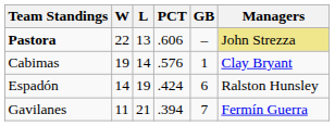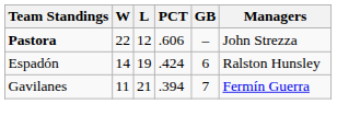 <table class="wikitable">
 <tr>
 <th>Team Standings</th>
 <th>W</th>
 <th>L</th>
 <th>PCT</th>
 <th>GB</th>
 <th>Managers</th>
 </tr>
 <tr>
 <td><strong>Pastora</strong></td>
 <td>22</td>
-<td>13</td>
+<td>12</td>
 <td>.606</td>
 <td>  –</td>
-<td style="background: khaki;">John Strezza</td>
-</tr>
-<tr>
-<td>Cabimas</td>
-<td>19</td>
-<td>14</td>
-<td>.576</td>
-<td>  1</td>
-<td><a href='#'>Clay Bryant</a></td>
+<td>John Strezza</td>
 </tr>
 <tr>
 <td>Espadón</td>
 <td>14</td>
 <td>19</td>
 <td>.424</td>
 <td>  6</td>
 <td>Ralston Hunsley  </td>
 </tr>
 <tr>
 <td>Gavilanes</td>
 <td>11</td>
 <td>21</td>
 <td>.394</td>
 <td>  7</td>
 <td><a href='#'>Fermín Guerra</a></td>
 </tr>
 </table>
